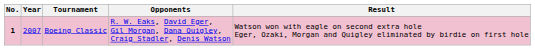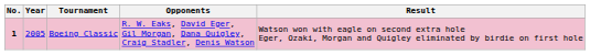 <table class="wikitable" style="font-size:95%;">
 <tr>
 <th>No.</th>
 <th>Year</th>
 <th>Tournament</th>
 <th>Opponents</th>
 <th>Result</th>
 </tr>
 <tr style="background:#F2C1D1;">
 <td align=center><strong>1</strong></td>
-<td><a href='#'>2007</a></td>
+<td><a href='#'>2005</a></td>
 <td><a href='#'>Boeing Classic</a></td>
 <td> <a href='#'>R. W. Eaks</a>,  <a href='#'>David Eger</a>,<br> <a href='#'>Gil Morgan</a>,  <a href='#'>Dana Quigley</a>,<br> <a href='#'>Craig Stadler</a>,  <a href='#'>Denis Watson</a></td>
 <td>Watson won with eagle on second extra hole<br>Eger, Ozaki, Morgan and Quigley eliminated by birdie on first hole</td>
 </tr>
 </table>
